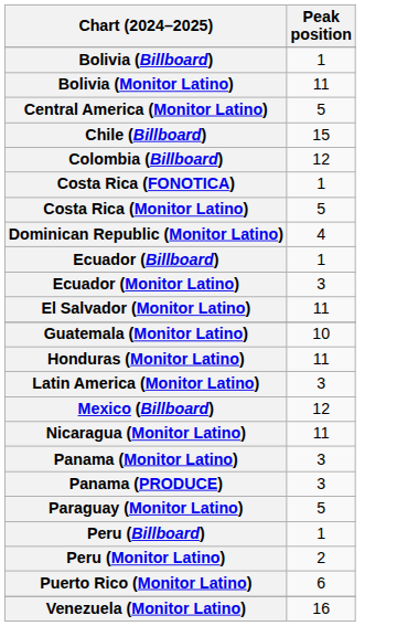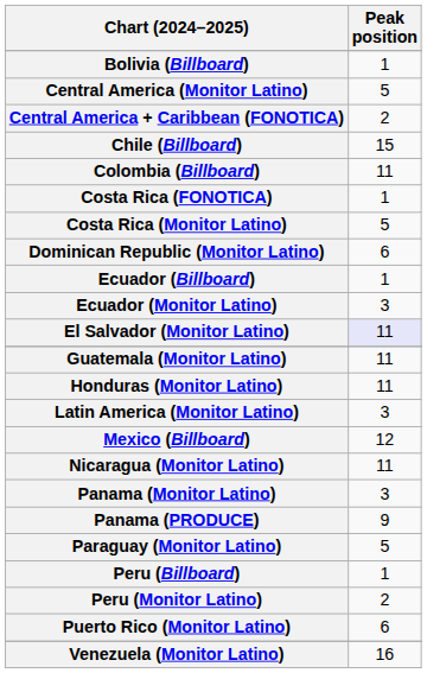 <table class="wikitable sortable plainrowheaders" style="text-align:center">
 <tr>
 <th scope="col">Chart (2024–2025)</th>
 <th scope="col">Peak<br>position</th>
 </tr>
 <tr>
 </tr>
 <tr>
 <th scope="row">Bolivia (<em><a href='#'>Billboard</a></em>)</th>
 <td>1</td>
 </tr>
 <tr>
-<th scope="row">Bolivia (<a href='#'>Monitor Latino</a>)</th>
-<td>11</td>
+<th scope="row">Central America (<a href='#'>Monitor Latino</a>)</th>
+<td>5</td>
 </tr>
 <tr>
-<th scope="row">Central America (<a href='#'>Monitor Latino</a>)</th>
-<td>5</td>
+<th scope="row"><a href='#'>Central America</a> + <a href='#'>Caribbean</a> (<a href='#'>FONOTICA</a>)</th>
+<td>2</td>
 </tr>
 <tr>
 <th scope="row">Chile (<em><a href='#'>Billboard</a></em>)</th>
 <td>15</td>
 </tr>
 <tr>
 <th scope="row">Colombia (<em><a href='#'>Billboard</a></em>)</th>
-<td>12</td>
+<td>11</td>
 </tr>
 <tr>
 <th scope="row">Costa Rica (<a href='#'>FONOTICA</a>)</th>
 <td>1</td>
 </tr>
 <tr>
 <th scope="row">Costa Rica (<a href='#'>Monitor Latino</a>)</th>
 <td>5</td>
 </tr>
 <tr>
 <th scope="row">Dominican Republic (<a href='#'>Monitor Latino</a>)</th>
-<td>4</td>
+<td>6</td>
 </tr>
 <tr>
 <th scope="row">Ecuador (<em><a href='#'>Billboard</a></em>)</th>
 <td>1</td>
 </tr>
 <tr>
 <th scope="row">Ecuador (<a href='#'>Monitor Latino</a>)</th>
 <td>3</td>
 </tr>
 <tr>
 <th scope="row">El Salvador (<a href='#'>Monitor Latino</a>)</th>
-<td>11</td>
+<td style="background: lavender;">11</td>
 </tr>
 <tr>
 </tr>
 <tr>
 <th scope="row">Guatemala (<a href='#'>Monitor Latino</a>)</th>
-<td>10</td>
+<td>11</td>
 </tr>
 <tr>
 <th scope="row">Honduras (<a href='#'>Monitor Latino</a>)</th>
 <td>11</td>
 </tr>
 <tr>
 <th scope="row">Latin America (<a href='#'>Monitor Latino</a>)</th>
 <td>3</td>
 </tr>
 <tr>
 <th scope="row"><a href='#'>Mexico</a> (<em><a href='#'>Billboard</a></em>)</th>
 <td>12</td>
 </tr>
 <tr>
 <th scope="row">Nicaragua (<a href='#'>Monitor Latino</a>)</th>
 <td>11</td>
 </tr>
 <tr>
 <th scope="row">Panama (<a href='#'>Monitor Latino</a>)</th>
 <td>3</td>
 </tr>
 <tr>
 <th scope="row">Panama (<a href='#'>PRODUCE</a>)</th>
-<td>3</td>
+<td>9</td>
 </tr>
 <tr>
 <th scope="row">Paraguay (<a href='#'>Monitor Latino</a>)</th>
 <td>5</td>
 </tr>
 <tr>
 <th scope="row">Peru (<em><a href='#'>Billboard</a></em>)</th>
 <td>1</td>
 </tr>
 <tr>
 <th scope="row">Peru (<a href='#'>Monitor Latino</a>)</th>
 <td>2</td>
 </tr>
 <tr>
 <th scope="row">Puerto Rico (<a href='#'>Monitor Latino</a>)</th>
 <td>6</td>
 </tr>
 <tr>
 </tr>
 <tr>
 </tr>
 <tr>
 </tr>
 <tr>
 </tr>
 <tr>
 <th scope="row">Venezuela (<a href='#'>Monitor Latino</a>)</th>
 <td>16</td>
 </tr>
 </table>
